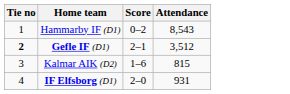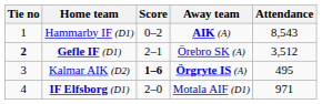 <table class="wikitable" style="text-align:center">
 <tr>
 <th style= width="40px">Tie no</th>
 <th style= width="150px">Home team</th>
 <th style= width="60px">Score</th>
+<th style= width="150px">Away team</th>
 <th style= width="30px">Attendance</th>
 </tr>
 <tr>
 <td>1</td>
 <td><a href='#'>Hammarby IF</a> <em><small>(D1)</small></em></td>
 <td>0–2</td>
+<td><strong><a href='#'>AIK</a></strong> <em><small>(A)</small></em></td>
 <td>8,543</td>
 </tr>
 <tr>
 <td><strong>2</strong></td>
 <td><strong><a href='#'>Gefle IF</a></strong> <em><small>(D1)</small></em></td>
 <td>2–1</td>
+<td><a href='#'>Örebro SK</a> <em><small>(A)</small></em></td>
 <td>3,512</td>
 </tr>
 <tr>
 <td>3</td>
 <td><a href='#'>Kalmar AIK</a> <em><small>(D2)</small></em></td>
-<td>1–6</td>
-<td>815</td>
+<td><strong>1–6</strong></td>
+<td><strong><a href='#'>Örgryte IS</a></strong> <em><small>(A)</small></em></td>
+<td>495</td>
 </tr>
 <tr>
 <td>4</td>
 <td><strong><a href='#'>IF Elfsborg</a></strong> <em><small>(D1)</small></em></td>
 <td>2–0</td>
-<td>931</td>
+<td><a href='#'>Motala AIF</a> <em><small>(D1)</small></em></td>
+<td>971</td>
 </tr>
 </table>
